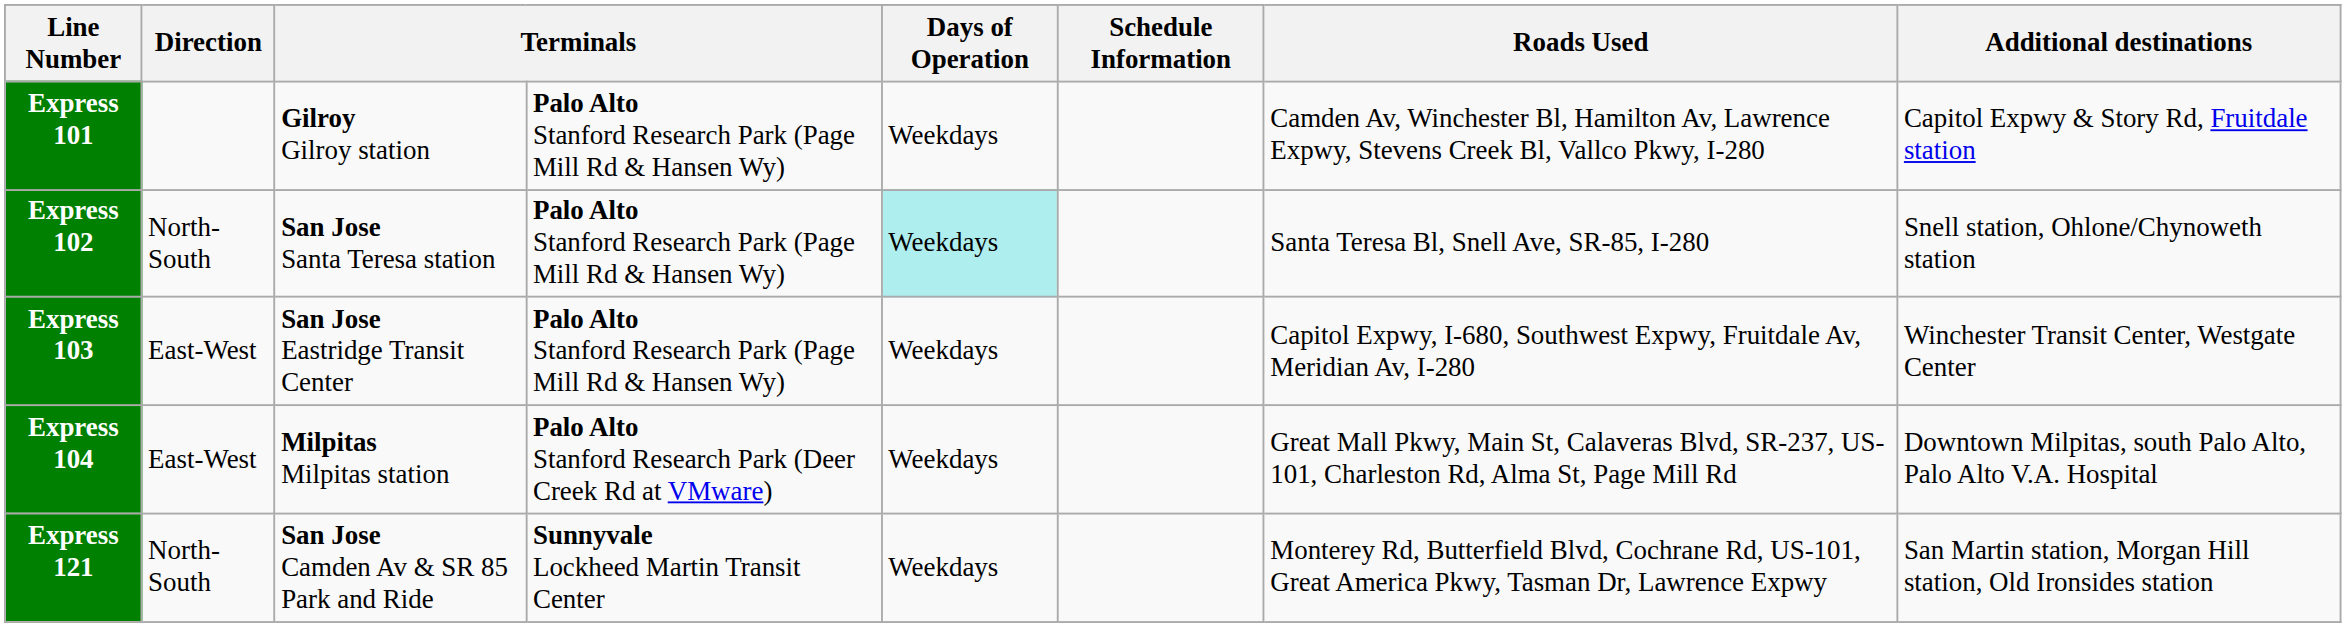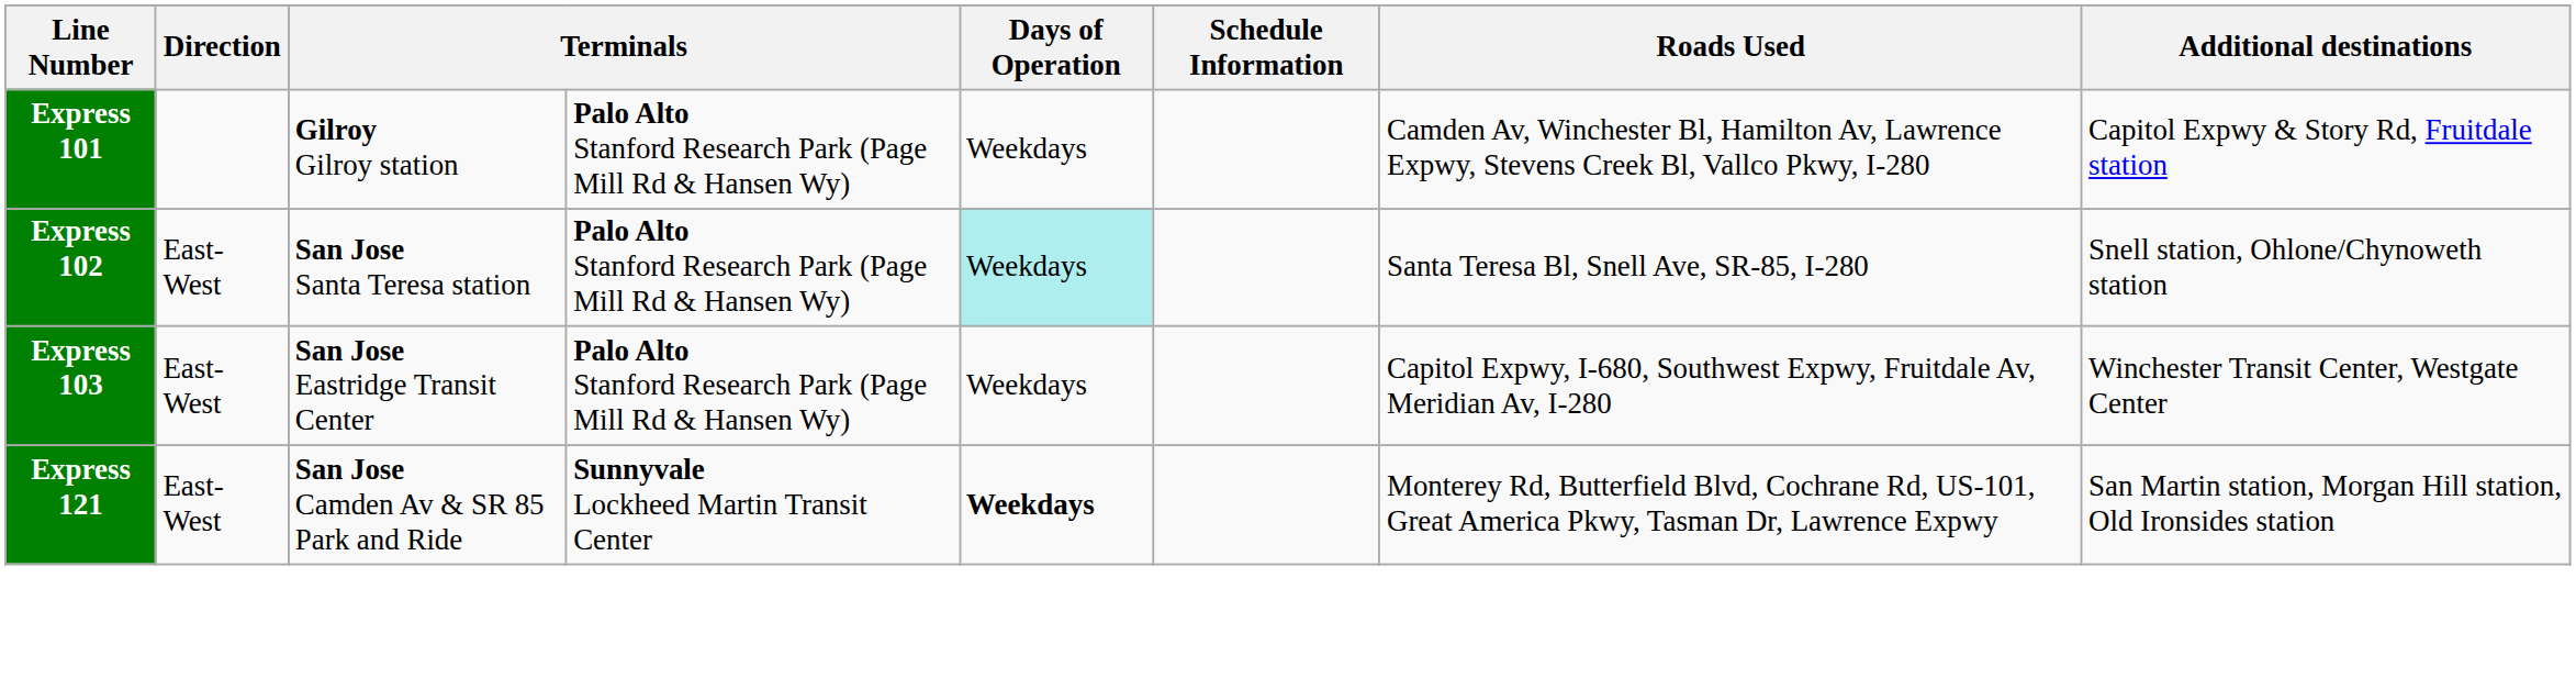 <table class="wikitable" style="font-size: 90%;" |>
 <tr>
 <th>Line Number</th>
 <th>Direction</th>
 <th colspan="2">Terminals</th>
 <th>Days of Operation</th>
 <th>Schedule Information</th>
 <th>Roads Used</th>
 <th>Additional destinations</th>
 </tr>
 <tr>
 <td align="center" style="vertical-align:top; background:green; color:white"><div><strong>Express 101</strong></div></td>
 <td></td>
 <td><strong>Gilroy</strong><br>Gilroy station</td>
 <td><strong>Palo Alto</strong><br>Stanford Research Park (Page Mill Rd & Hansen Wy)</td>
 <td>Weekdays</td>
 <td></td>
 <td>Camden Av, Winchester Bl, Hamilton Av, Lawrence Expwy, Stevens Creek Bl, Vallco Pkwy, I-280</td>
 <td>Capitol Expwy & Story Rd, <a href='#'>Fruitdale station</a></td>
 </tr>
 <tr>
 <td align="center" style="vertical-align:top; background:green; color:white"><div><strong>Express 102</strong></div></td>
-<td>North-South</td>
+<td>East-West</td>
 <td><strong>San Jose</strong><br>Santa Teresa station</td>
 <td><strong>Palo Alto</strong><br>Stanford Research Park (Page Mill Rd & Hansen Wy)</td>
 <td style="background: paleturquoise;">Weekdays</td>
 <td></td>
 <td>Santa Teresa Bl, Snell Ave, SR-85, I-280</td>
 <td>Snell station, Ohlone/Chynoweth station</td>
 </tr>
 <tr>
 <td align="center" style="vertical-align:top; background:green; color:white"><div><strong>Express 103</strong></div></td>
 <td>East-West</td>
 <td><strong>San Jose</strong><br>Eastridge Transit Center</td>
 <td><strong>Palo Alto</strong><br>Stanford Research Park (Page Mill Rd & Hansen Wy)</td>
 <td>Weekdays</td>
 <td></td>
 <td>Capitol Expwy, I-680, Southwest Expwy, Fruitdale Av, Meridian Av, I-280</td>
 <td>Winchester Transit Center, Westgate Center</td>
 </tr>
 <tr>
-<td align="center" style="vertical-align:top; background:green; color:white"><div><strong>Express 104</strong></div></td>
+<td align="center" style="vertical-align:top; background:green; color:white"><div><strong>Express 121</strong></div></td>
 <td>East-West</td>
-<td><strong>Milpitas</strong><br>Milpitas station</td>
-<td><strong>Palo Alto</strong><br>Stanford Research Park (Deer Creek Rd at <a href='#'>VMware</a>)</td>
-<td>Weekdays</td>
-<td></td>
-<td>Great Mall Pkwy, Main St, Calaveras Blvd, SR-237, US-101, Charleston Rd, Alma St, Page Mill Rd</td>
-<td>Downtown Milpitas, south Palo Alto, Palo Alto V.A. Hospital</td>
-</tr>
-<tr>
-<td align="center" style="vertical-align:top; background:green; color:white"><div><strong>Express 121</strong></div></td>
-<td>North-South</td>
 <td><strong>San Jose</strong><br>Camden Av & SR 85 Park and Ride</td>
 <td><strong>Sunnyvale</strong><br>Lockheed Martin Transit Center</td>
-<td>Weekdays</td>
+<td><strong>Weekdays</strong></td>
 <td></td>
 <td>Monterey Rd, Butterfield Blvd, Cochrane Rd, US-101, Great America Pkwy, Tasman Dr, Lawrence Expwy</td>
 <td>San Martin station, Morgan Hill station, Old Ironsides station</td>
 </tr>
 </table>
